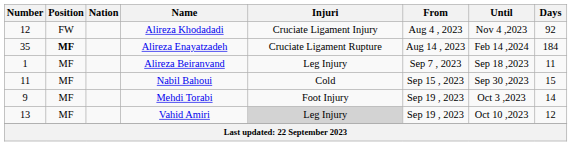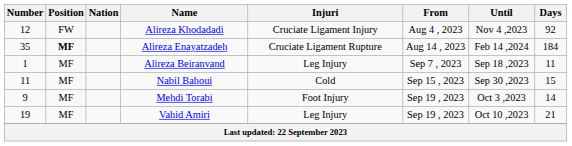 <table class="wikitable" style="font-size: 95%; text-align: center;">
 <tr>
 <th width=30>Number</th>
 <th width=40>Position</th>
 <th width=30>Nation</th>
 <th width=180>Name</th>
 <th width=220>Injuri</th>
 <th width=90>From</th>
 <th width=90>Until</th>
 <th width=40>Days</th>
 </tr>
 <tr>
 <td>12</td>
 <td>FW</td>
 <td></td>
 <td><a href='#'>Alireza Khodadadi</a></td>
 <td>Cruciate Ligament Injury</td>
 <td>Aug 4 , 2023</td>
 <td>Nov 4 ,2023</td>
 <td>92</td>
 </tr>
 <tr>
 <td>35</td>
 <td><strong>MF</strong></td>
 <td></td>
 <td><a href='#'>Alireza Enayatzadeh</a></td>
 <td>Cruciate Ligament Rupture</td>
 <td>Aug 14 , 2023</td>
 <td>Feb 14 ,2024</td>
 <td>184</td>
 </tr>
 <tr>
 <td>1</td>
 <td>MF</td>
 <td></td>
 <td><a href='#'>Alireza Beiranvand</a></td>
 <td>Leg Injury</td>
 <td>Sep 7 , 2023</td>
 <td>Sep 18 ,2023</td>
 <td>11</td>
 </tr>
 <tr>
 <td>11</td>
 <td>MF</td>
 <td></td>
 <td><a href='#'>Nabil Bahoui</a></td>
 <td>Cold</td>
 <td>Sep 15 , 2023</td>
 <td>Sep 30 ,2023</td>
 <td>15</td>
 </tr>
 <tr>
 <td>9</td>
 <td>MF</td>
 <td></td>
 <td><a href='#'>Mehdi Torabi</a></td>
 <td>Foot Injury</td>
 <td>Sep 19 , 2023</td>
 <td>Oct 3 ,2023</td>
 <td>14</td>
 </tr>
 <tr>
-<td>13</td>
+<td>19</td>
 <td>MF</td>
 <td></td>
 <td><a href='#'>Vahid Amiri</a></td>
-<td style="background: lightgrey;">Leg Injury</td>
+<td>Leg Injury</td>
 <td>Sep 19 , 2023</td>
 <td>Oct 10 ,2023</td>
-<td>12</td>
+<td>21</td>
 </tr>
 <tr>
 </tr>
 <tr style="text-align:left; background:#dcdcdc;">
 <th colspan="22"><small>Last updated: 22 September 2023 </small></th>
 </tr>
 </table>
